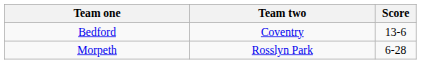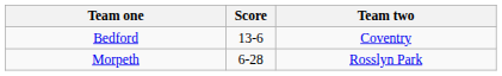 <table class="wikitable" style="text-align: center">
 <tr>
 <th width=250>Team one</th>
+<th width=50>Score</th>
 <th width=250>Team two</th>
-<th width=50>Score</th>
 </tr>
 <tr>
 <td><a href='#'>Bedford</a></td>
+<td>13-6</td>
 <td><a href='#'>Coventry</a></td>
-<td>13-6</td>
 </tr>
 <tr>
 <td><a href='#'>Morpeth</a></td>
+<td>6-28</td>
 <td><a href='#'>Rosslyn Park</a></td>
-<td>6-28</td>
 </tr>
 </table>
